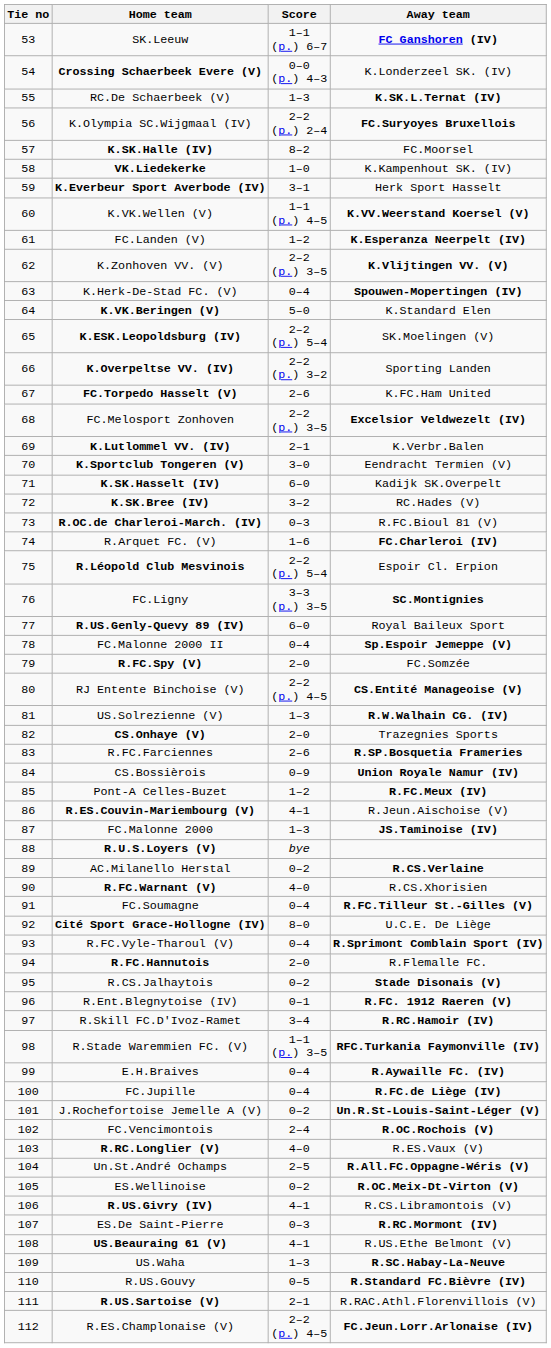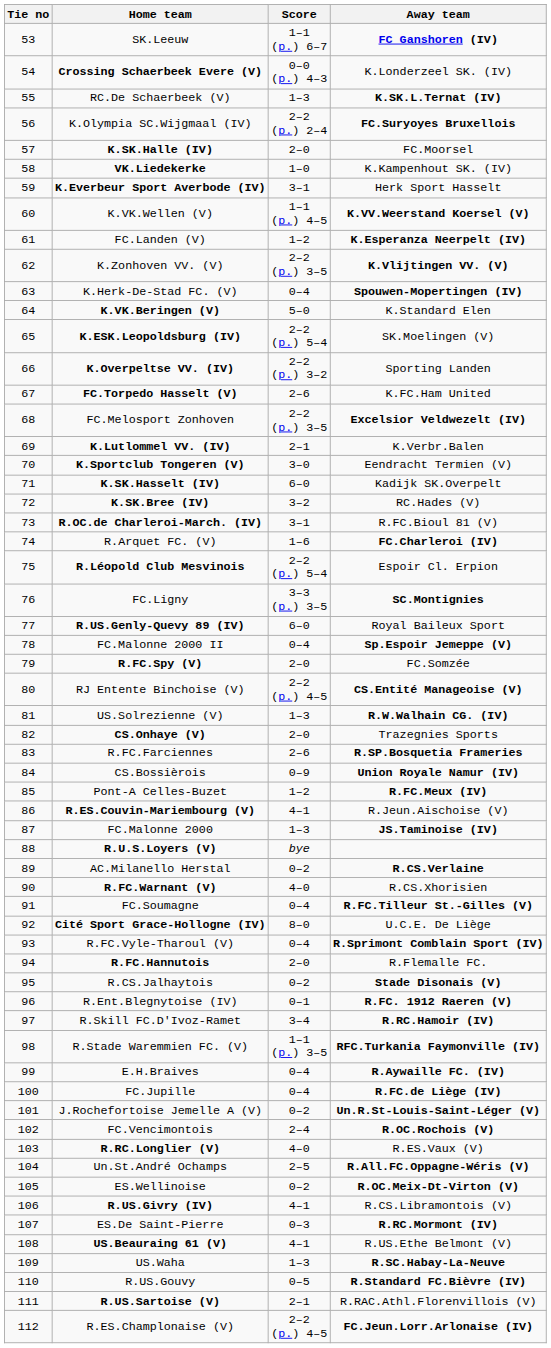 <table class="wikitable" style="text-align: center">
 <tr>
 <th>Tie no</th>
 <th>Home team</th>
 <th>Score</th>
 <th>Away team</th>
 </tr>
 <tr>
 <td>53</td>
 <td>SK.Leeuw</td>
 <td>1–1<br>(<a href='#'>p.</a>) 6–7</td>
 <td><strong><a href='#'>FC Ganshoren</a> (IV)</strong></td>
 </tr>
 <tr>
 <td>54</td>
 <td><strong>Crossing Schaerbeek Evere (V)</strong></td>
 <td>0–0<br>(<a href='#'>p.</a>) 4–3</td>
 <td>K.Londerzeel SK. (IV)</td>
 </tr>
 <tr>
 <td>55</td>
 <td>RC.De Schaerbeek (V)</td>
 <td>1–3</td>
 <td><strong>K.SK.L.Ternat (IV)</strong></td>
 </tr>
 <tr>
 <td>56</td>
 <td>K.Olympia SC.Wijgmaal (IV)</td>
 <td>2–2<br>(<a href='#'>p.</a>) 2–4</td>
 <td><strong>FC.Suryoyes Bruxellois</strong></td>
 </tr>
 <tr>
 <td>57</td>
 <td><strong>K.SK.Halle (IV)</strong></td>
-<td>8–2</td>
+<td>2–0</td>
 <td>FC.Moorsel</td>
 </tr>
 <tr>
 <td>58</td>
 <td><strong>VK.Liedekerke</strong></td>
 <td>1–0</td>
 <td>K.Kampenhout SK. (IV)</td>
 </tr>
 <tr>
 <td>59</td>
 <td><strong>K.Everbeur Sport Averbode (IV)</strong></td>
 <td>3–1</td>
 <td>Herk Sport Hasselt</td>
 </tr>
 <tr>
 <td>60</td>
 <td>K.VK.Wellen (V)</td>
 <td>1–1<br>(<a href='#'>p.</a>) 4–5</td>
 <td><strong>K.VV.Weerstand Koersel (V)</strong></td>
 </tr>
 <tr>
 <td>61</td>
 <td>FC.Landen (V)</td>
 <td>1–2</td>
 <td><strong>K.Esperanza Neerpelt (IV)</strong></td>
 </tr>
 <tr>
 <td>62</td>
 <td>K.Zonhoven VV. (V)</td>
 <td>2–2<br>(<a href='#'>p.</a>) 3–5</td>
 <td><strong>K.Vlijtingen VV. (V)</strong></td>
 </tr>
 <tr>
 <td>63</td>
 <td>K.Herk-De-Stad FC. (V)</td>
 <td>0–4</td>
 <td><strong>Spouwen-Mopertingen (IV)</strong></td>
 </tr>
 <tr>
 <td>64</td>
 <td><strong>K.VK.Beringen (V)</strong></td>
 <td>5–0</td>
 <td>K.Standard Elen</td>
 </tr>
 <tr>
 <td>65</td>
 <td><strong>K.ESK.Leopoldsburg (IV)</strong></td>
 <td>2–2<br>(<a href='#'>p.</a>) 5–4</td>
 <td>SK.Moelingen (V)</td>
 </tr>
 <tr>
 <td>66</td>
 <td><strong>K.Overpeltse VV. (IV)</strong></td>
 <td>2–2<br>(<a href='#'>p.</a>) 3–2</td>
 <td>Sporting Landen</td>
 </tr>
 <tr>
 <td>67</td>
 <td><strong>FC.Torpedo Hasselt (V)</strong></td>
 <td>2–6</td>
 <td>K.FC.Ham United</td>
 </tr>
 <tr>
 <td>68</td>
 <td>FC.Melosport Zonhoven</td>
 <td>2–2<br>(<a href='#'>p.</a>) 3–5</td>
 <td><strong>Excelsior Veldwezelt (IV)</strong></td>
 </tr>
 <tr>
 <td>69</td>
 <td><strong>K.Lutlommel VV. (IV)</strong></td>
 <td>2–1</td>
 <td>K.Verbr.Balen</td>
 </tr>
 <tr>
 <td>70</td>
 <td><strong>K.Sportclub Tongeren (V)</strong></td>
 <td>3–0</td>
 <td>Eendracht Termien (V)</td>
 </tr>
 <tr>
 <td>71</td>
 <td><strong>K.SK.Hasselt (IV)</strong></td>
 <td>6–0</td>
 <td>Kadijk SK.Overpelt</td>
 </tr>
 <tr>
 <td>72</td>
 <td><strong>K.SK.Bree (IV)</strong></td>
 <td>3–2</td>
 <td>RC.Hades (V)</td>
 </tr>
 <tr>
 <td>73</td>
 <td><strong>R.OC.de Charleroi-March. (IV)</strong></td>
-<td>0–3</td>
+<td>3–1</td>
 <td>R.FC.Bioul 81 (V)</td>
 </tr>
 <tr>
 <td>74</td>
 <td>R.Arquet FC. (V)</td>
 <td>1–6</td>
 <td><strong>FC.Charleroi (IV)</strong></td>
 </tr>
 <tr>
 <td>75</td>
 <td><strong>R.Léopold Club Mesvinois</strong></td>
 <td>2–2<br>(<a href='#'>p.</a>) 5–4</td>
 <td>Espoir Cl. Erpion</td>
 </tr>
 <tr>
 <td>76</td>
 <td>FC.Ligny</td>
 <td>3–3<br>(<a href='#'>p.</a>) 3–5</td>
 <td><strong>SC.Montignies</strong></td>
 </tr>
 <tr>
 <td>77</td>
 <td><strong>R.US.Genly-Quevy 89 (IV)</strong></td>
 <td>6–0</td>
 <td>Royal Baileux Sport</td>
 </tr>
 <tr>
 <td>78</td>
 <td>FC.Malonne 2000 II</td>
 <td>0–4</td>
 <td><strong>Sp.Espoir Jemeppe (V)</strong></td>
 </tr>
 <tr>
 <td>79</td>
 <td><strong>R.FC.Spy (V)</strong></td>
 <td>2–0</td>
 <td>FC.Somzée</td>
 </tr>
 <tr>
 <td>80</td>
 <td>RJ Entente Binchoise (V)</td>
 <td>2–2<br>(<a href='#'>p.</a>) 4–5</td>
 <td><strong>CS.Entité Manageoise (V)</strong></td>
 </tr>
 <tr>
 <td>81</td>
 <td>US.Solrezienne (V)</td>
 <td>1–3</td>
 <td><strong>R.W.Walhain CG. (IV)</strong></td>
 </tr>
 <tr>
 <td>82</td>
 <td><strong>CS.Onhaye (V)</strong></td>
 <td>2–0</td>
 <td>Trazegnies Sports</td>
 </tr>
 <tr>
 <td>83</td>
 <td>R.FC.Farciennes</td>
 <td>2–6</td>
 <td><strong>R.SP.Bosquetia Frameries</strong></td>
 </tr>
 <tr>
 <td>84</td>
 <td>CS.Bossièrois</td>
 <td>0–9</td>
 <td><strong>Union Royale Namur (IV)</strong></td>
 </tr>
 <tr>
 <td>85</td>
 <td>Pont-A Celles-Buzet</td>
 <td>1–2</td>
 <td><strong>R.FC.Meux (IV)</strong></td>
 </tr>
 <tr>
 <td>86</td>
 <td><strong>R.ES.Couvin-Mariembourg (V)</strong></td>
 <td>4–1</td>
 <td>R.Jeun.Aischoise (V)</td>
 </tr>
 <tr>
 <td>87</td>
 <td>FC.Malonne 2000</td>
 <td>1–3</td>
 <td><strong>JS.Taminoise (IV)</strong></td>
 </tr>
 <tr>
 <td>88</td>
 <td><strong>R.U.S.Loyers (V)</strong></td>
 <td><em>bye</em></td>
 <td></td>
 </tr>
 <tr>
 <td>89</td>
 <td>AC.Milanello Herstal</td>
 <td>0–2</td>
 <td><strong>R.CS.Verlaine</strong></td>
 </tr>
 <tr>
 <td>90</td>
 <td><strong>R.FC.Warnant (V)</strong></td>
 <td>4–0</td>
 <td>R.CS.Xhorisien</td>
 </tr>
 <tr>
 <td>91</td>
 <td>FC.Soumagne</td>
 <td>0–4</td>
 <td><strong>R.FC.Tilleur St.-Gilles (V)</strong></td>
 </tr>
 <tr>
 <td>92</td>
 <td><strong>Cité Sport Grace-Hollogne (IV)</strong></td>
 <td>8–0</td>
 <td>U.C.E. De Liège</td>
 </tr>
 <tr>
 <td>93</td>
 <td>R.FC.Vyle-Tharoul (V)</td>
 <td>0–4</td>
 <td><strong>R.Sprimont Comblain Sport (IV)</strong></td>
 </tr>
 <tr>
 <td>94</td>
 <td><strong>R.FC.Hannutois</strong></td>
 <td>2–0</td>
 <td>R.Flemalle FC.</td>
 </tr>
 <tr>
 <td>95</td>
 <td>R.CS.Jalhaytois</td>
 <td>0–2</td>
 <td><strong>Stade Disonais (V)</strong></td>
 </tr>
 <tr>
 <td>96</td>
 <td>R.Ent.Blegnytoise (IV)</td>
 <td>0–1</td>
 <td><strong>R.FC. 1912 Raeren (V)</strong></td>
 </tr>
 <tr>
 <td>97</td>
 <td>R.Skill FC.D'Ivoz-Ramet</td>
 <td>3–4</td>
 <td><strong>R.RC.Hamoir (IV)</strong></td>
 </tr>
 <tr>
 <td>98</td>
 <td>R.Stade Waremmien FC. (V)</td>
 <td>1–1<br>(<a href='#'>p.</a>) 3–5</td>
 <td><strong>RFC.Turkania Faymonville (IV)</strong></td>
 </tr>
 <tr>
 <td>99</td>
 <td>E.H.Braives</td>
 <td>0–4</td>
 <td><strong>R.Aywaille FC. (IV)</strong></td>
 </tr>
 <tr>
 <td>100</td>
 <td>FC.Jupille</td>
 <td>0–4</td>
 <td><strong>R.FC.de Liège (IV)</strong></td>
 </tr>
 <tr>
 <td>101</td>
 <td>J.Rochefortoise Jemelle A (V)</td>
 <td>0–2</td>
 <td><strong>Un.R.St-Louis-Saint-Léger (V)</strong></td>
 </tr>
 <tr>
 <td>102</td>
 <td>FC.Vencimontois</td>
 <td>2–4</td>
 <td><strong>R.OC.Rochois (V)</strong></td>
 </tr>
 <tr>
 <td>103</td>
 <td><strong>R.RC.Longlier (V)</strong></td>
 <td>4–0</td>
 <td>R.ES.Vaux (V)</td>
 </tr>
 <tr>
 <td>104</td>
 <td>Un.St.André Ochamps</td>
 <td>2–5</td>
 <td><strong>R.All.FC.Oppagne-Wéris (V)</strong></td>
 </tr>
 <tr>
 <td>105</td>
 <td>ES.Wellinoise</td>
 <td>0–2</td>
 <td><strong>R.OC.Meix-Dt-Virton (V)</strong></td>
 </tr>
 <tr>
 <td>106</td>
 <td><strong>R.US.Givry (IV)</strong></td>
 <td>4–1</td>
 <td>R.CS.Libramontois (V)</td>
 </tr>
 <tr>
 <td>107</td>
 <td>ES.De Saint-Pierre</td>
 <td>0–3</td>
 <td><strong>R.RC.Mormont (IV)</strong></td>
 </tr>
 <tr>
 <td>108</td>
 <td><strong>US.Beauraing 61 (V)</strong></td>
 <td>4–1</td>
 <td>R.US.Ethe Belmont (V)</td>
 </tr>
 <tr>
 <td>109</td>
 <td>US.Waha</td>
 <td>1–3</td>
 <td><strong>R.SC.Habay-La-Neuve</strong></td>
 </tr>
 <tr>
 <td>110</td>
 <td>R.US.Gouvy</td>
 <td>0–5</td>
 <td><strong>R.Standard FC.Bièvre (IV)</strong></td>
 </tr>
 <tr>
 <td>111</td>
 <td><strong>R.US.Sartoise (V)</strong></td>
 <td>2–1</td>
 <td>R.RAC.Athl.Florenvillois (V)</td>
 </tr>
 <tr>
 <td>112</td>
 <td>R.ES.Champlonaise (V)</td>
 <td>2–2<br>(<a href='#'>p.</a>) 4–5</td>
 <td><strong>FC.Jeun.Lorr.Arlonaise (IV)</strong></td>
 </tr>
 </table>
